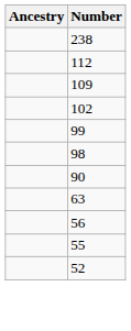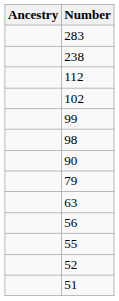 <table style="float: right; margin: 1em;" class="wikitable sortable">
 <tr>
 <th>Ancestry</th>
 <th>Number</th>
+</tr>
+<tr>
+<td></td>
+<td>283</td>
 </tr>
 <tr>
 <td></td>
 <td>238</td>
 </tr>
 <tr>
 <td></td>
 <td>112</td>
-</tr>
-<tr>
-<td></td>
-<td>109</td>
 </tr>
 <tr>
 <td></td>
 <td>102</td>
 </tr>
 <tr>
 <td></td>
 <td>99</td>
 </tr>
 <tr>
 <td></td>
 <td>98</td>
 </tr>
 <tr>
 <td></td>
 <td>90</td>
 </tr>
 <tr>
 <td></td>
+<td>79</td>
+</tr>
+<tr>
+<td></td>
 <td>63</td>
 </tr>
 <tr>
 <td></td>
 <td>56</td>
 </tr>
 <tr>
 <td></td>
 <td>55</td>
 </tr>
 <tr>
 <td></td>
 <td>52</td>
 </tr>
+<tr>
+<td></td>
+<td>51</td>
+</tr>
 </table>
